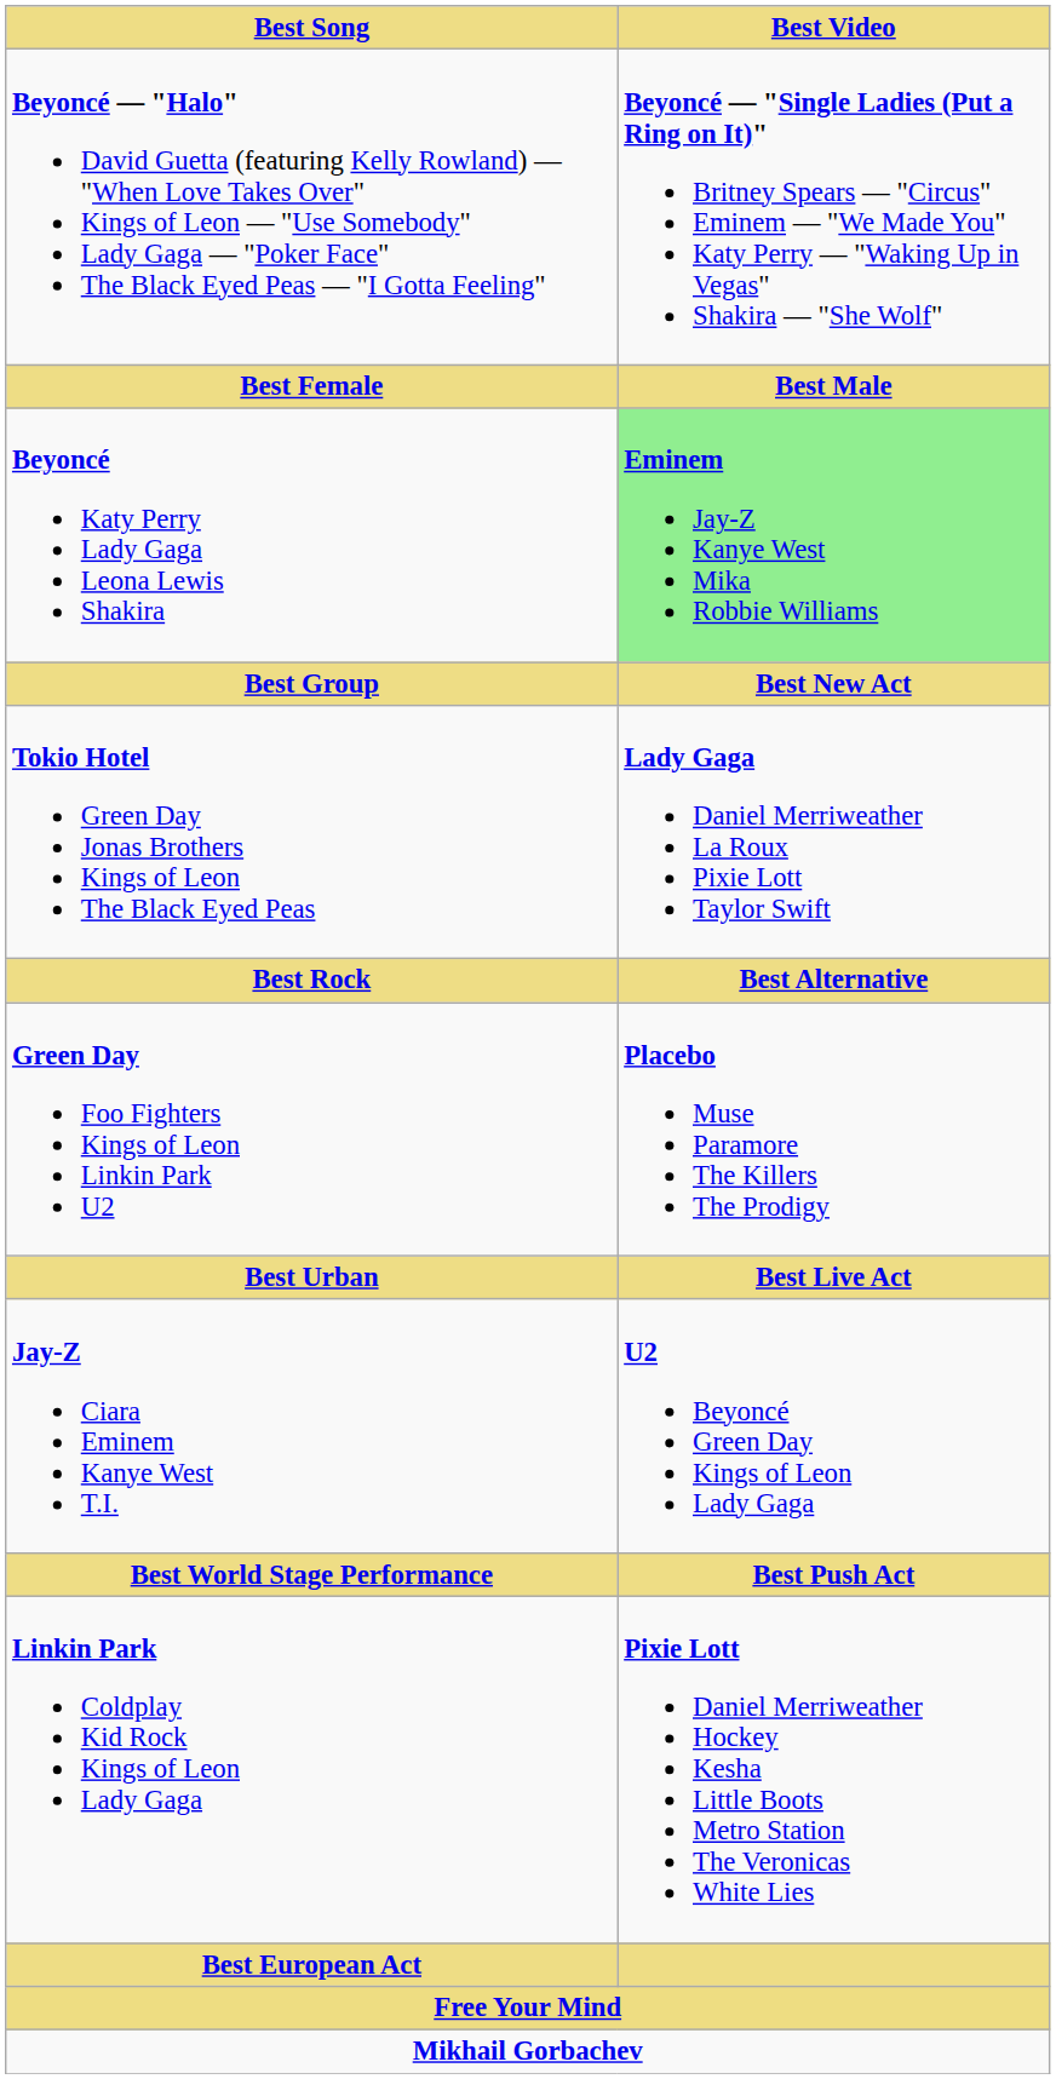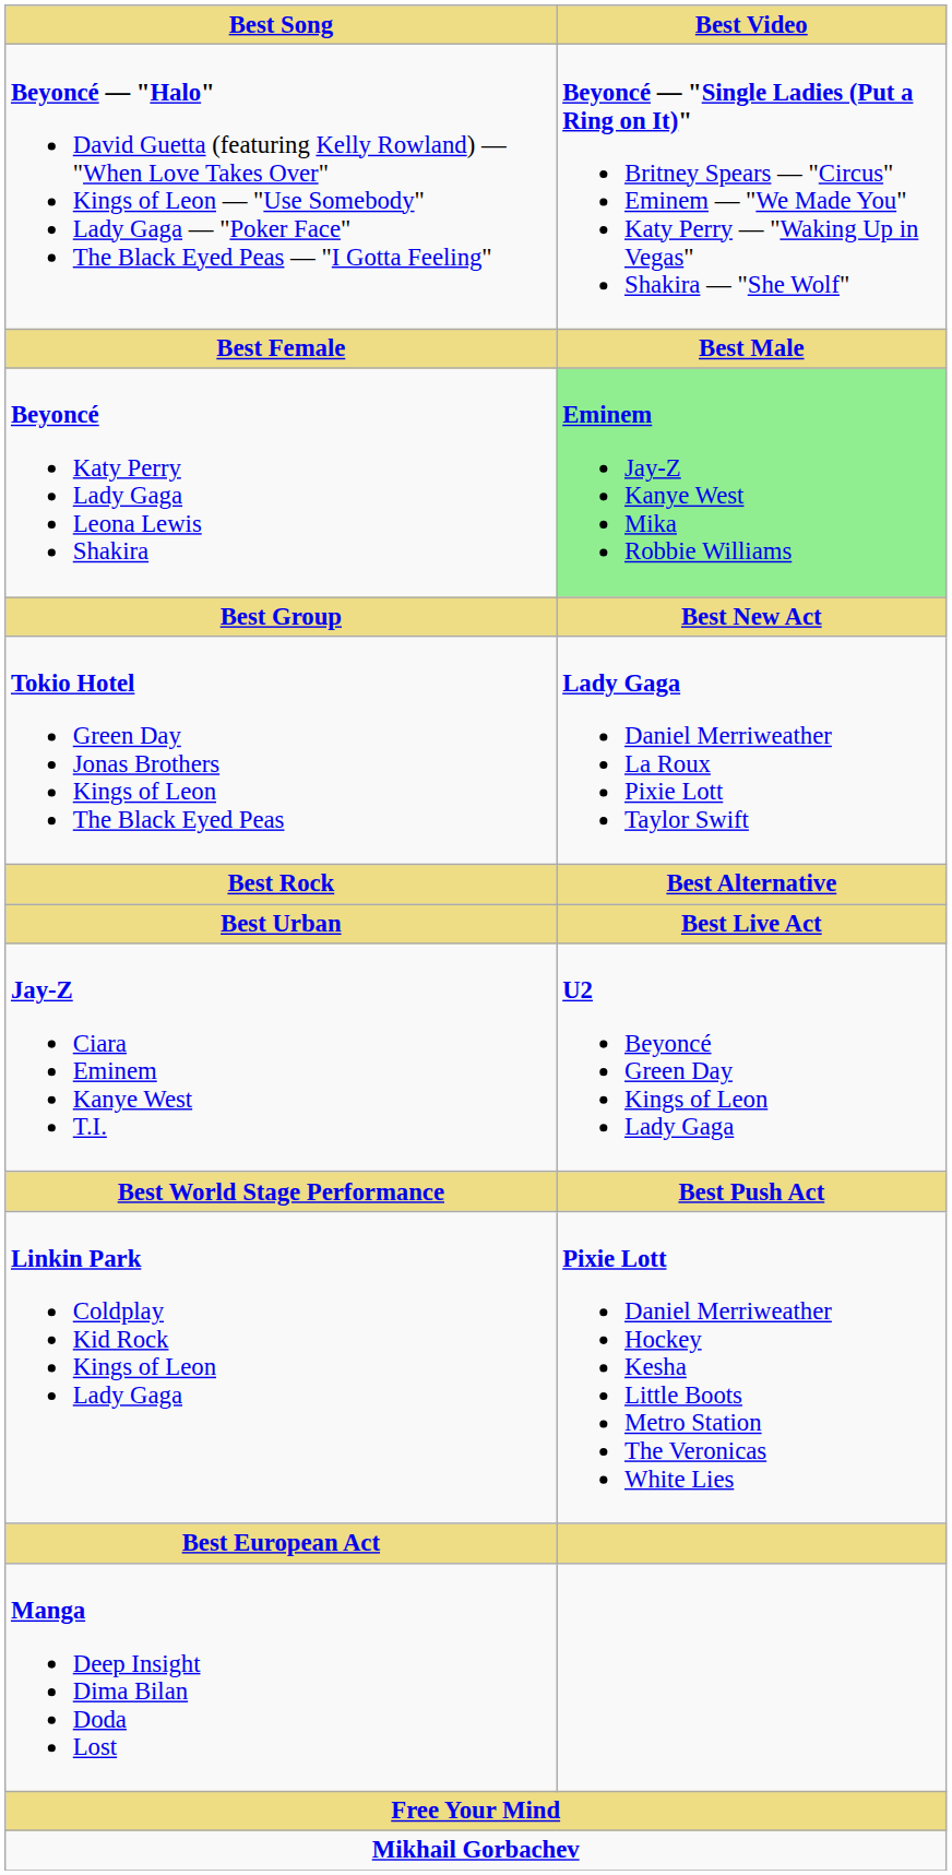 <table class=wikitable style="width=100%">
 <tr>
 <th style="background:#EEDD85; width=50%"><a href='#'>Best Song</a></th>
 <th style="background:#EEDD85; width=50%"><a href='#'>Best Video</a></th>
 </tr>
 <tr>
 <td valign="top"><br><strong><a href='#'>Beyoncé</a> — "<a href='#'>Halo</a>"</strong><ul><li><a href='#'>David Guetta</a> (featuring <a href='#'>Kelly Rowland</a>) — "<a href='#'>When Love Takes Over</a>"</li><li><a href='#'>Kings of Leon</a> — "<a href='#'>Use Somebody</a>"</li><li><a href='#'>Lady Gaga</a> — "<a href='#'>Poker Face</a>"</li><li><a href='#'>The Black Eyed Peas</a> — "<a href='#'>I Gotta Feeling</a>"</li></ul></td>
 <td valign="top"><br><strong><a href='#'>Beyoncé</a> — "<a href='#'>Single Ladies (Put a Ring on It)</a>" </strong><ul><li><a href='#'>Britney Spears</a> — "<a href='#'>Circus</a>"</li><li><a href='#'>Eminem</a> — "<a href='#'>We Made You</a>"</li><li><a href='#'>Katy Perry</a> —  "<a href='#'>Waking Up in Vegas</a>"</li><li><a href='#'>Shakira</a> — "<a href='#'>She Wolf</a>"</li></ul></td>
 </tr>
 <tr>
 <th style="background:#EEDD85; width=50%"><a href='#'>Best Female</a></th>
 <th style="background:#EEDD85; width=50%"><a href='#'>Best Male</a></th>
 </tr>
 <tr>
 <td valign="top"><br><strong> <a href='#'>Beyoncé</a></strong><ul><li><a href='#'>Katy Perry</a></li><li><a href='#'>Lady Gaga</a></li><li><a href='#'>Leona Lewis</a></li><li><a href='#'>Shakira</a></li></ul></td>
 <td valign="top" style="background: lightgreen;"><br><strong><a href='#'>Eminem</a></strong><ul><li><a href='#'>Jay-Z</a></li><li><a href='#'>Kanye West</a></li><li><a href='#'>Mika</a></li><li><a href='#'>Robbie Williams</a></li></ul></td>
 </tr>
 <tr>
 <th style="background:#EEDD85; width=50%"><a href='#'>Best Group</a></th>
 <th style="background:#EEDD85; width=50%"><a href='#'>Best New Act</a></th>
 </tr>
 <tr>
 <td valign="top"><br><strong><a href='#'>Tokio Hotel</a></strong><ul><li><a href='#'>Green Day</a></li><li><a href='#'>Jonas Brothers</a></li><li><a href='#'>Kings of Leon</a></li><li><a href='#'>The Black Eyed Peas</a></li></ul></td>
 <td valign="top"><br><strong><a href='#'>Lady Gaga</a></strong><ul><li><a href='#'>Daniel Merriweather</a></li><li><a href='#'>La Roux</a></li><li><a href='#'>Pixie Lott</a></li><li><a href='#'>Taylor Swift</a></li></ul></td>
 </tr>
 <tr>
 <th style="background:#EEDD85; width=50%"><a href='#'>Best Rock</a></th>
 <th style="background:#EEDD85; width=50%"><a href='#'>Best Alternative</a></th>
 </tr>
 <tr>
-<td valign="top"><br><strong><a href='#'>Green Day</a></strong><ul><li><a href='#'>Foo Fighters</a></li><li><a href='#'>Kings of Leon</a></li><li><a href='#'>Linkin Park</a></li><li><a href='#'>U2</a></li></ul></td>
-<td valign="top"><br><strong><a href='#'>Placebo</a></strong><ul><li><a href='#'>Muse</a></li><li><a href='#'>Paramore</a></li><li><a href='#'>The Killers</a></li><li><a href='#'>The Prodigy</a></li></ul></td>
-</tr>
-<tr>
 <th style="background:#EEDD85; width=50%"><a href='#'>Best Urban</a></th>
 <th style="background:#EEDD85; width=50%"><a href='#'>Best Live Act</a></th>
 </tr>
 <tr>
 <td valign="top"><br><strong><a href='#'>Jay-Z</a></strong><ul><li><a href='#'>Ciara</a></li><li><a href='#'>Eminem</a></li><li><a href='#'>Kanye West</a></li><li><a href='#'>T.I.</a></li></ul></td>
 <td valign="top"><br><strong><a href='#'>U2</a></strong><ul><li><a href='#'>Beyoncé</a></li><li><a href='#'>Green Day</a></li><li><a href='#'>Kings of Leon</a></li><li><a href='#'>Lady Gaga</a></li></ul></td>
 </tr>
 <tr>
 <th style="background:#EEDD85; width=50%"><a href='#'>Best World Stage Performance</a></th>
 <th style="background:#EEDD85; width=50%"><a href='#'>Best Push Act</a></th>
 </tr>
 <tr>
 <td valign="top"><br><strong><a href='#'>Linkin Park</a></strong><ul><li><a href='#'>Coldplay</a></li><li><a href='#'>Kid Rock</a></li><li><a href='#'>Kings of Leon</a></li><li><a href='#'>Lady Gaga</a></li></ul></td>
 <td valign="top"><br><strong><a href='#'>Pixie Lott</a></strong><ul><li><a href='#'>Daniel Merriweather</a></li><li><a href='#'>Hockey</a></li><li><a href='#'>Kesha</a></li><li><a href='#'>Little Boots</a></li><li><a href='#'>Metro Station</a></li><li><a href='#'>The Veronicas</a></li><li><a href='#'>White Lies</a></li></ul></td>
 </tr>
 <tr>
 <th style="background:#EEDD85; width=50%"><a href='#'>Best European Act</a></th>
 <th style="background:#EEDD85; width=50%"></th>
 </tr>
 <tr>
+<td valign="top"><br><strong><a href='#'>Manga</a></strong><ul><li><a href='#'>Deep Insight</a></li><li><a href='#'>Dima Bilan</a></li><li><a href='#'>Doda</a></li><li><a href='#'>Lost</a></li></ul></td>
+<td valign="top"></td>
+</tr>
+<tr>
 <th style="background:#EEDD82; width=50%" colspan="2"><a href='#'>Free Your Mind</a></th>
 </tr>
 <tr>
 <td colspan="2" style="text-align: center;"><strong><a href='#'>Mikhail Gorbachev</a></strong></td>
 </tr>
 </table>
